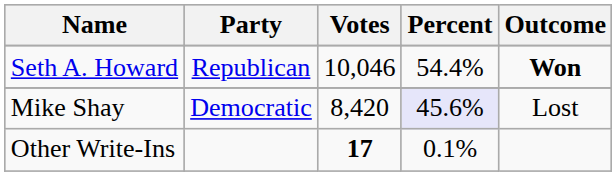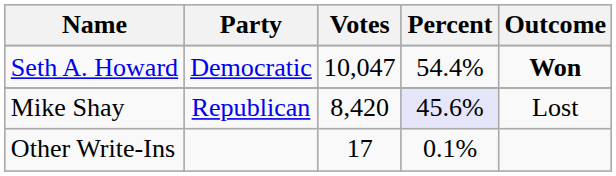 <table class=wikitable style="text-align:center">
 <tr>
 <th>Name</th>
 <th>Party</th>
 <th>Votes</th>
 <th>Percent</th>
 <th>Outcome</th>
 </tr>
 <tr>
 </tr>
 <tr>
 <td align=left><a href='#'>Seth A. Howard</a></td>
-<td><a href='#'>Republican</a></td>
-<td>10,046</td>
+<td><a href='#'>Democratic</a></td>
+<td>10,047</td>
 <td>54.4%</td>
 <td><strong>Won</strong></td>
 </tr>
 <tr>
 </tr>
 <tr>
 <td align=left>Mike Shay</td>
-<td><a href='#'>Democratic</a></td>
+<td><a href='#'>Republican</a></td>
 <td>8,420</td>
 <td style="background: lavender;">45.6%</td>
 <td>Lost</td>
 </tr>
 <tr>
 <td align=left>Other Write-Ins</td>
 <td></td>
-<td><strong>17</strong></td>
+<td>17</td>
 <td>0.1%</td>
 <td></td>
 </tr>
 </table>
